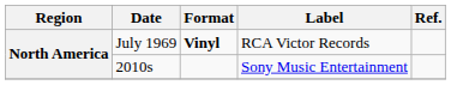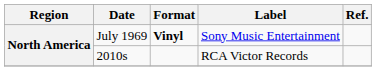 <table class="wikitable plainrowheaders">
 <tr>
 <th scope="col">Region</th>
 <th scope="col">Date</th>
 <th scope="col">Format</th>
 <th scope="col">Label</th>
 <th scope="col">Ref.</th>
 </tr>
 <tr>
 <th scope="row" rowspan="2">North America</th>
 <td>July 1969</td>
 <td><strong>Vinyl</strong></td>
-<td>RCA Victor Records</td>
+<td><a href='#'>Sony Music Entertainment</a></td>
 <td></td>
 </tr>
 <tr>
 <td>2010s</td>
 <td></td>
-<td><a href='#'>Sony Music Entertainment</a></td>
+<td>RCA Victor Records</td>
 <td></td>
 </tr>
 <tr>
 </tr>
 </table>
